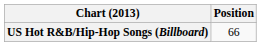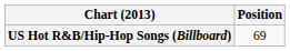 <table class="wikitable plainrowheaders" style="text-align:center">
 <tr>
 <th scope="col">Chart (2013)</th>
 <th scope="col">Position</th>
 </tr>
 <tr>
 <th scope="row">US Hot R&B/Hip-Hop Songs (<em>Billboard</em>)</th>
-<td>66</td>
+<td>69</td>
 </tr>
 </table>
